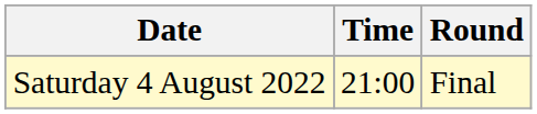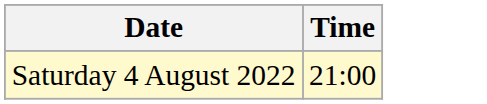 <table class="wikitable">
 <tr>
 <th>Date</th>
 <th>Time</th>
-<th>Round</th>
 </tr>
 <tr>
 <td style=background:lemonchiffon>Saturday 4 August 2022</td>
 <td style=background:lemonchiffon>21:00</td>
-<td style=background:lemonchiffon>Final</td>
 </tr>
 </table>
